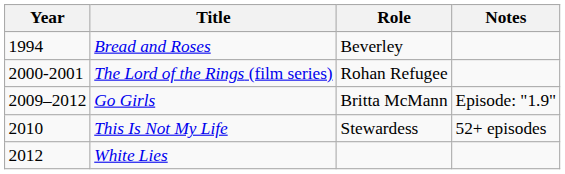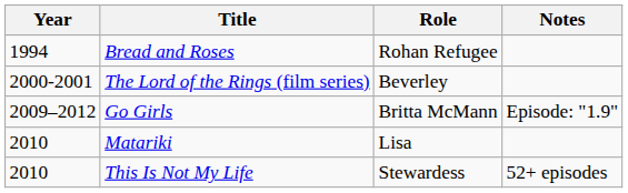 <table class="wikitable sortable">
 <tr>
 <th>Year</th>
 <th>Title</th>
 <th>Role</th>
 <th class="unsortable">Notes</th>
 </tr>
 <tr>
 <td>1994</td>
 <td><em><a href='#'>Bread and Roses</a></em></td>
-<td>Beverley</td>
+<td>Rohan Refugee</td>
 <td></td>
 </tr>
 <tr>
 <td>2000-2001</td>
 <td><a href='#'><em>The Lord of the Rings</em> (film series)</a></td>
-<td>Rohan Refugee</td>
+<td>Beverley</td>
 <td></td>
 </tr>
 <tr>
 <td>2009–2012</td>
 <td><em><a href='#'>Go Girls</a></em></td>
 <td>Britta McMann</td>
 <td>Episode: "1.9"</td>
 </tr>
 <tr>
 <td>2010</td>
+<td><em><a href='#'>Matariki</a></em></td>
+<td>Lisa</td>
+<td></td>
+</tr>
+<tr>
+<td>2010</td>
 <td><em><a href='#'>This Is Not My Life</a></em></td>
 <td>Stewardess</td>
 <td>52+ episodes</td>
 </tr>
-<tr>
-<td>2012</td>
-<td><em><a href='#'>White Lies</a></em></td>
-<td></td>
-<td></td>
-</tr>
 </table>
